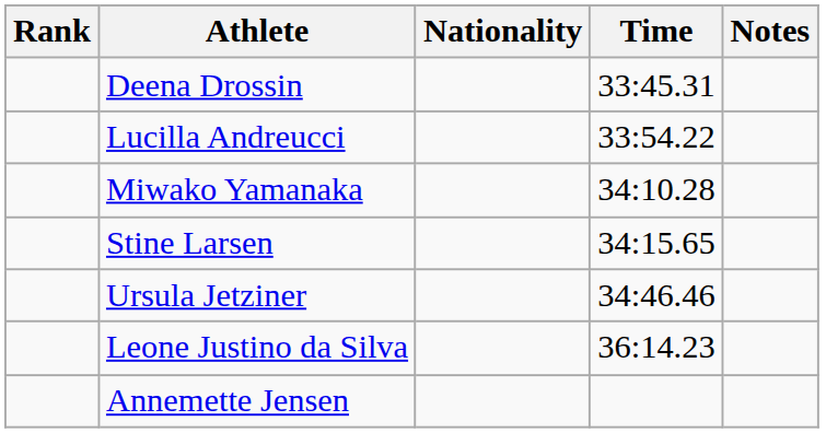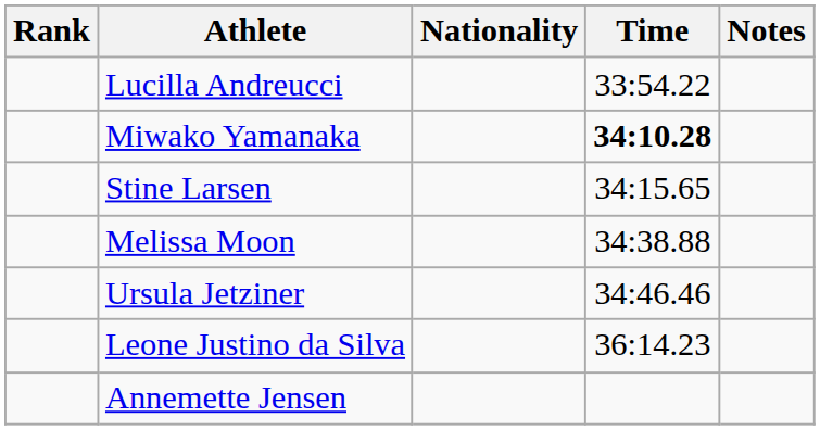 <table class="wikitable sortable" style="text-align:center">
 <tr>
 <th>Rank</th>
 <th>Athlete</th>
 <th>Nationality</th>
 <th>Time</th>
 <th>Notes</th>
-</tr>
-<tr>
-<td></td>
-<td align=left><a href='#'>Deena Drossin</a></td>
-<td align=left></td>
-<td>33:45.31</td>
-<td></td>
 </tr>
 <tr>
 <td></td>
 <td align=left><a href='#'>Lucilla Andreucci</a></td>
 <td align=left></td>
 <td>33:54.22</td>
 <td></td>
 </tr>
 <tr>
 <td></td>
 <td align=left><a href='#'>Miwako Yamanaka</a></td>
 <td align=left></td>
-<td>34:10.28</td>
+<td><strong>34:10.28</strong></td>
 <td></td>
 </tr>
 <tr>
 <td></td>
 <td align=left><a href='#'>Stine Larsen</a></td>
 <td align=left></td>
 <td>34:15.65</td>
+<td></td>
+</tr>
+<tr>
+<td></td>
+<td align=left><a href='#'>Melissa Moon</a></td>
+<td align=left></td>
+<td>34:38.88</td>
 <td></td>
 </tr>
 <tr>
 <td></td>
 <td align=left><a href='#'>Ursula Jetziner</a></td>
 <td align=left></td>
 <td>34:46.46</td>
 <td></td>
 </tr>
 <tr>
 <td></td>
 <td align=left><a href='#'>Leone Justino da Silva</a></td>
 <td align=left></td>
 <td>36:14.23</td>
 <td></td>
 </tr>
 <tr>
 <td></td>
 <td align=left><a href='#'>Annemette Jensen</a></td>
 <td align=left></td>
 <td></td>
 <td></td>
 </tr>
 </table>
